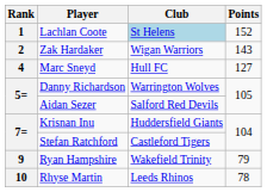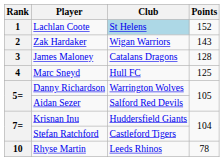 <table class="wikitable" style="text-align:center">
 <tr>
 <th>Rank</th>
 <th>Player</th>
 <th>Club</th>
 <th>Points</th>
 </tr>
 <tr>
 <th>1</th>
 <td align="left"> <a href='#'>Lachlan Coote</a></td>
 <td align="left" style="background: lightblue;"> <a href='#'>St Helens</a></td>
 <td>152</td>
 </tr>
 <tr>
 <th>2</th>
 <td align="left"> <a href='#'>Zak Hardaker</a></td>
 <td align="left"> <a href='#'>Wigan Warriors</a></td>
 <td>143</td>
 </tr>
 <tr>
+<th>3</th>
+<td align="left"> <a href='#'>James Maloney</a></td>
+<td align="left"> <a href='#'>Catalans Dragons</a></td>
+<td>128</td>
+</tr>
+<tr>
 <th>4</th>
 <td align="left"> <a href='#'>Marc Sneyd</a></td>
 <td align="left"> <a href='#'>Hull FC</a></td>
-<td>127</td>
+<td>125</td>
 </tr>
 <tr>
 <th rowspan=2>5=</th>
 <td align="left"> <a href='#'>Danny Richardson</a></td>
 <td align="left"> <a href='#'>Warrington Wolves</a></td>
 <td Rowspan=2>105</td>
 </tr>
 <tr>
 <td align="left"> <a href='#'>Aidan Sezer</a></td>
 <td align="left"> <a href='#'>Salford Red Devils</a></td>
 </tr>
 <tr>
 <th rowspan=2>7=</th>
 <td align="left"> <a href='#'>Krisnan Inu</a></td>
 <td align="left"> <a href='#'>Huddersfield Giants</a></td>
 <td Rowspan=2>104</td>
 </tr>
 <tr>
 <td align="left"> <a href='#'>Stefan Ratchford</a></td>
 <td align="left"> <a href='#'>Castleford Tigers</a></td>
 </tr>
 <tr>
-<th>9</th>
-<td align="left"> <a href='#'>Ryan Hampshire</a></td>
-<td align="left"> <a href='#'>Wakefield Trinity</a></td>
-<td>79</td>
-</tr>
-<tr>
 <th>10</th>
 <td align="left"> <a href='#'>Rhyse Martin</a></td>
 <td align="left"> <a href='#'>Leeds Rhinos</a></td>
 <td>78</td>
 </tr>
 </table>
